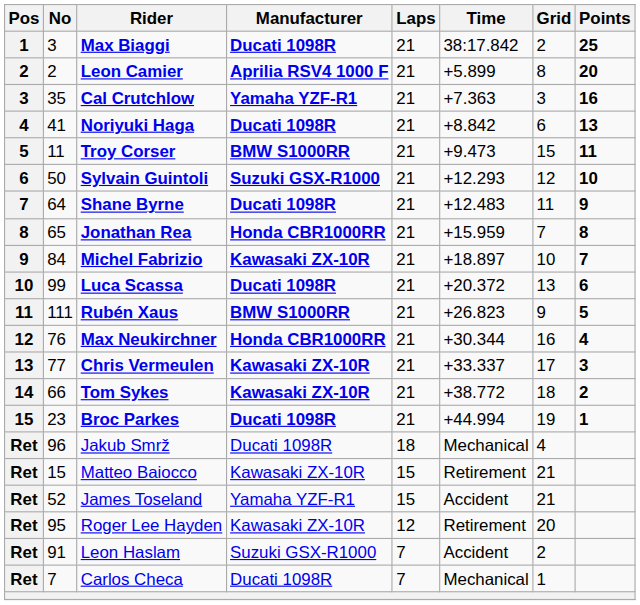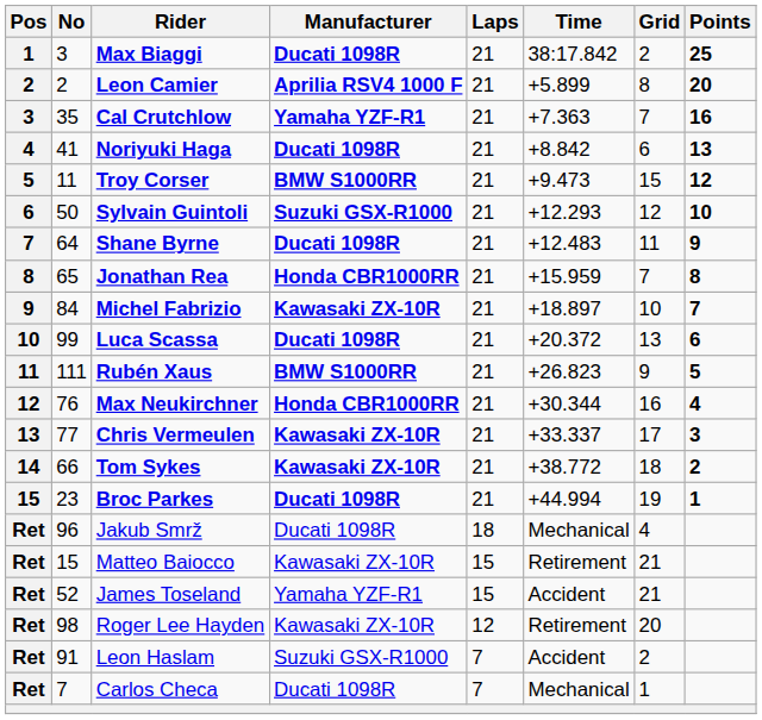 <table class="wikitable" style="font-size: 95%;">
 <tr>
 <th>Pos</th>
 <th>No</th>
 <th>Rider</th>
 <th>Manufacturer</th>
 <th>Laps</th>
 <th>Time</th>
 <th>Grid</th>
 <th>Points</th>
 </tr>
 <tr>
 <th>1</th>
 <td>3</td>
 <td> <strong><a href='#'>Max Biaggi</a></strong></td>
 <td><strong><a href='#'>Ducati 1098R</a></strong></td>
 <td>21</td>
 <td>38:17.842</td>
 <td>2</td>
 <td><strong>25</strong></td>
 </tr>
 <tr>
 <th>2</th>
 <td>2</td>
 <td> <strong><a href='#'>Leon Camier</a></strong></td>
 <td><strong><a href='#'>Aprilia RSV4 1000 F</a></strong></td>
 <td>21</td>
 <td>+5.899</td>
 <td>8</td>
 <td><strong>20</strong></td>
 </tr>
 <tr>
 <th>3</th>
 <td>35</td>
 <td> <strong><a href='#'>Cal Crutchlow</a></strong></td>
 <td><strong><a href='#'>Yamaha YZF-R1</a></strong></td>
 <td>21</td>
 <td>+7.363</td>
-<td>3</td>
+<td>7</td>
 <td><strong>16</strong></td>
 </tr>
 <tr>
 <th>4</th>
 <td>41</td>
 <td> <strong><a href='#'>Noriyuki Haga</a></strong></td>
 <td><strong><a href='#'>Ducati 1098R</a></strong></td>
 <td>21</td>
 <td>+8.842</td>
 <td>6</td>
 <td><strong>13</strong></td>
 </tr>
 <tr>
 <th>5</th>
 <td>11</td>
 <td> <strong><a href='#'>Troy Corser</a></strong></td>
 <td><strong><a href='#'>BMW S1000RR</a></strong></td>
 <td>21</td>
 <td>+9.473</td>
 <td>15</td>
-<td><strong>11</strong></td>
+<td><strong>12</strong></td>
 </tr>
 <tr>
 <th>6</th>
 <td>50</td>
 <td> <strong><a href='#'>Sylvain Guintoli</a></strong></td>
 <td><strong><a href='#'>Suzuki GSX-R1000</a></strong></td>
 <td>21</td>
 <td>+12.293</td>
 <td>12</td>
 <td><strong>10</strong></td>
 </tr>
 <tr>
 <th>7</th>
 <td>64</td>
 <td> <strong><a href='#'>Shane Byrne</a></strong></td>
 <td><strong><a href='#'>Ducati 1098R</a></strong></td>
 <td>21</td>
 <td>+12.483</td>
 <td>11</td>
 <td><strong>9</strong></td>
 </tr>
 <tr>
 <th>8</th>
 <td>65</td>
 <td> <strong><a href='#'>Jonathan Rea</a></strong></td>
 <td><strong><a href='#'>Honda CBR1000RR</a></strong></td>
 <td>21</td>
 <td>+15.959</td>
 <td>7</td>
 <td><strong>8</strong></td>
 </tr>
 <tr>
 <th>9</th>
 <td>84</td>
 <td> <strong><a href='#'>Michel Fabrizio</a></strong></td>
 <td><strong><a href='#'>Kawasaki ZX-10R</a></strong></td>
 <td>21</td>
 <td>+18.897</td>
 <td>10</td>
 <td><strong>7</strong></td>
 </tr>
 <tr>
 <th>10</th>
 <td>99</td>
 <td> <strong><a href='#'>Luca Scassa</a></strong></td>
 <td><strong><a href='#'>Ducati 1098R</a></strong></td>
 <td>21</td>
 <td>+20.372</td>
 <td>13</td>
 <td><strong>6</strong></td>
 </tr>
 <tr>
 <th>11</th>
 <td>111</td>
 <td> <strong><a href='#'>Rubén Xaus</a></strong></td>
 <td><strong><a href='#'>BMW S1000RR</a></strong></td>
 <td>21</td>
 <td>+26.823</td>
 <td>9</td>
 <td><strong>5</strong></td>
 </tr>
 <tr>
 <th>12</th>
 <td>76</td>
 <td> <strong><a href='#'>Max Neukirchner</a></strong></td>
 <td><strong><a href='#'>Honda CBR1000RR</a></strong></td>
 <td>21</td>
 <td>+30.344</td>
 <td>16</td>
 <td><strong>4</strong></td>
 </tr>
 <tr>
 <th>13</th>
 <td>77</td>
 <td> <strong><a href='#'>Chris Vermeulen</a></strong></td>
 <td><strong><a href='#'>Kawasaki ZX-10R</a></strong></td>
 <td>21</td>
 <td>+33.337</td>
 <td>17</td>
 <td><strong>3</strong></td>
 </tr>
 <tr>
 <th>14</th>
 <td>66</td>
 <td> <strong><a href='#'>Tom Sykes</a></strong></td>
 <td><strong><a href='#'>Kawasaki ZX-10R</a></strong></td>
 <td>21</td>
 <td>+38.772</td>
 <td>18</td>
 <td><strong>2</strong></td>
 </tr>
 <tr>
 <th>15</th>
 <td>23</td>
 <td> <strong><a href='#'>Broc Parkes</a></strong></td>
 <td><strong><a href='#'>Ducati 1098R</a></strong></td>
 <td>21</td>
 <td>+44.994</td>
 <td>19</td>
 <td><strong>1</strong></td>
 </tr>
 <tr>
 <th>Ret</th>
 <td>96</td>
 <td> <a href='#'>Jakub Smrž</a></td>
 <td><a href='#'>Ducati 1098R</a></td>
 <td>18</td>
 <td>Mechanical</td>
 <td>4</td>
 <td></td>
 </tr>
 <tr>
 <th>Ret</th>
 <td>15</td>
 <td> <a href='#'>Matteo Baiocco</a></td>
 <td><a href='#'>Kawasaki ZX-10R</a></td>
 <td>15</td>
 <td>Retirement</td>
 <td>21</td>
 <td></td>
 </tr>
 <tr>
 <th>Ret</th>
 <td>52</td>
 <td> <a href='#'>James Toseland</a></td>
 <td><a href='#'>Yamaha YZF-R1</a></td>
 <td>15</td>
 <td>Accident</td>
 <td>21</td>
 <td></td>
 </tr>
 <tr>
 <th>Ret</th>
-<td>95</td>
+<td>98</td>
 <td> <a href='#'>Roger Lee Hayden</a></td>
 <td><a href='#'>Kawasaki ZX-10R</a></td>
 <td>12</td>
 <td>Retirement</td>
 <td>20</td>
 <td></td>
 </tr>
 <tr>
 <th>Ret</th>
 <td>91</td>
 <td> <a href='#'>Leon Haslam</a></td>
 <td><a href='#'>Suzuki GSX-R1000</a></td>
 <td>7</td>
 <td>Accident</td>
 <td>2</td>
 <td></td>
 </tr>
 <tr>
 <th>Ret</th>
 <td>7</td>
 <td> <a href='#'>Carlos Checa</a></td>
 <td><a href='#'>Ducati 1098R</a></td>
 <td>7</td>
 <td>Mechanical</td>
 <td>1</td>
 <td></td>
 </tr>
 <tr>
 <th colspan=8></th>
 </tr>
 <tr>
 </tr>
 </table>
